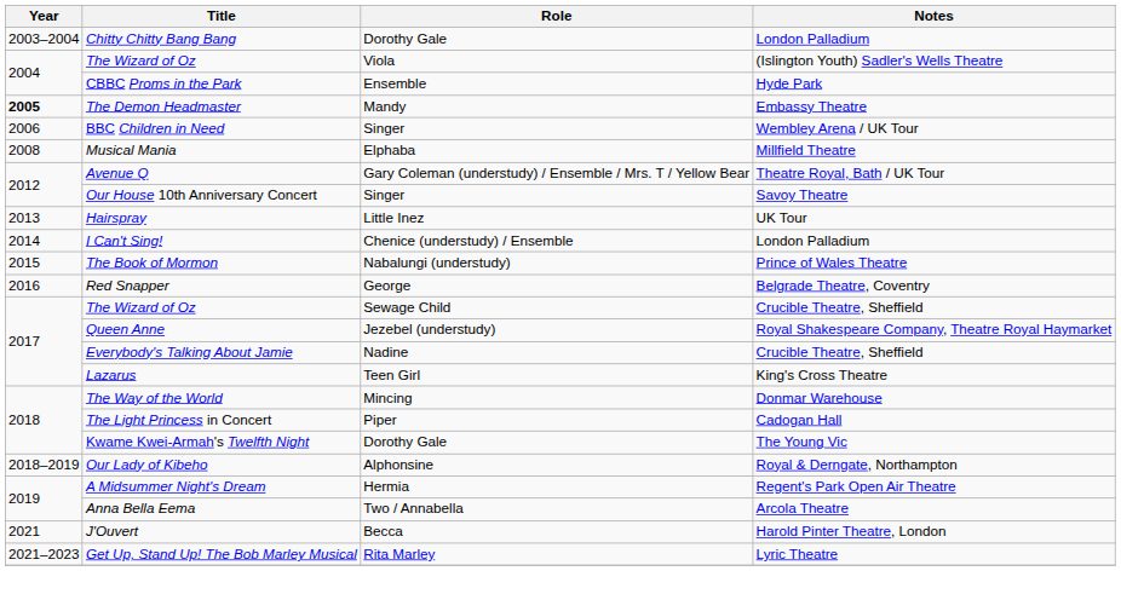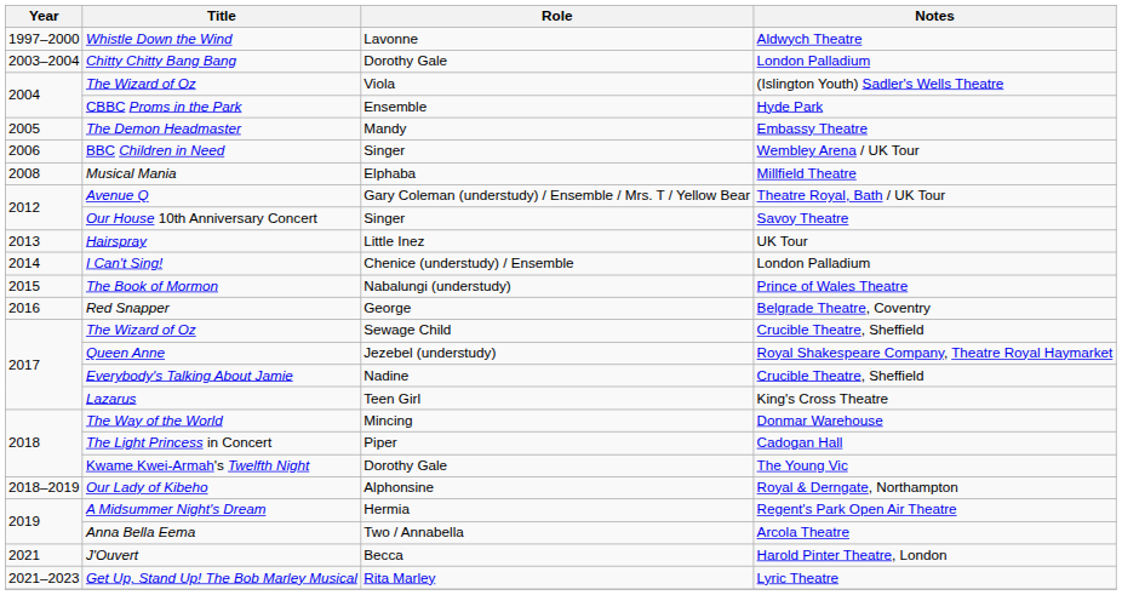 <table class="wikitable sortable">
 <tr>
 <th>Year</th>
 <th>Title</th>
 <th>Role</th>
 <th class="unsortable">Notes</th>
+</tr>
+<tr>
+<td>1997–2000</td>
+<td><em><a href='#'>Whistle Down the Wind</a></em></td>
+<td>Lavonne</td>
+<td><a href='#'>Aldwych Theatre</a></td>
 </tr>
 <tr>
 <td>2003–2004</td>
 <td><em><a href='#'>Chitty Chitty Bang Bang</a></em></td>
 <td>Dorothy Gale</td>
 <td><a href='#'>London Palladium</a></td>
 </tr>
 <tr>
 <td rowspan="2">2004</td>
 <td><em><a href='#'>The Wizard of Oz</a></em></td>
 <td>Viola</td>
 <td>(Islington Youth) <a href='#'>Sadler's Wells Theatre</a></td>
 </tr>
 <tr>
 <td><a href='#'>CBBC</a> <em><a href='#'>Proms in the Park</a></em></td>
 <td>Ensemble</td>
 <td><a href='#'>Hyde Park</a></td>
 </tr>
 <tr>
-<td><strong>2005</strong></td>
+<td>2005</td>
 <td><em><a href='#'>The Demon Headmaster</a></em></td>
 <td>Mandy</td>
 <td><a href='#'>Embassy Theatre</a></td>
 </tr>
 <tr>
 <td>2006</td>
 <td><a href='#'>BBC</a> <em><a href='#'>Children in Need</a></em></td>
 <td>Singer</td>
 <td><a href='#'>Wembley Arena</a> / UK Tour</td>
 </tr>
 <tr>
 <td>2008</td>
 <td><em>Musical Mania</em></td>
 <td>Elphaba</td>
 <td><a href='#'>Millfield Theatre</a></td>
 </tr>
 <tr>
 <td rowspan="2">2012</td>
 <td><em><a href='#'>Avenue Q</a></em></td>
 <td>Gary Coleman (understudy) / Ensemble / Mrs. T / Yellow Bear</td>
 <td><a href='#'>Theatre Royal, Bath</a> / UK Tour</td>
 </tr>
 <tr>
 <td><em><a href='#'>Our House</a></em> 10th Anniversary Concert</td>
 <td>Singer</td>
 <td><a href='#'>Savoy Theatre</a></td>
 </tr>
 <tr>
 <td>2013</td>
 <td><em><a href='#'>Hairspray</a></em></td>
 <td>Little Inez</td>
 <td>UK Tour</td>
 </tr>
 <tr>
 <td>2014</td>
 <td><em><a href='#'>I Can't Sing!</a></em></td>
 <td>Chenice (understudy) / Ensemble</td>
 <td>London Palladium</td>
 </tr>
 <tr>
 <td>2015</td>
 <td><em><a href='#'>The Book of Mormon</a></em></td>
 <td>Nabalungi (understudy)</td>
 <td><a href='#'>Prince of Wales Theatre</a></td>
 </tr>
 <tr>
 <td>2016</td>
 <td><em>Red Snapper</em></td>
 <td>George</td>
 <td><a href='#'>Belgrade Theatre</a>, Coventry</td>
 </tr>
 <tr>
 <td rowspan="4">2017</td>
 <td><em><a href='#'>The Wizard of Oz</a></em></td>
 <td>Sewage Child</td>
 <td><a href='#'>Crucible Theatre</a>, Sheffield</td>
 </tr>
 <tr>
 <td><em><a href='#'>Queen Anne</a></em></td>
 <td>Jezebel (understudy)</td>
 <td><a href='#'>Royal Shakespeare Company</a>, <a href='#'>Theatre Royal Haymarket</a></td>
 </tr>
 <tr>
 <td><em><a href='#'>Everybody's Talking About Jamie</a></em></td>
 <td>Nadine</td>
 <td><a href='#'>Crucible Theatre</a>, Sheffield</td>
 </tr>
 <tr>
 <td><em><a href='#'>Lazarus</a></em></td>
 <td>Teen Girl</td>
 <td>King's Cross Theatre</td>
 </tr>
 <tr>
 <td rowspan="3">2018</td>
 <td><em><a href='#'>The Way of the World</a></em></td>
 <td>Mincing</td>
 <td><a href='#'>Donmar Warehouse</a></td>
 </tr>
 <tr>
 <td><em><a href='#'>The Light Princess</a></em> in Concert</td>
 <td>Piper</td>
 <td><a href='#'>Cadogan Hall</a></td>
 </tr>
 <tr>
 <td><a href='#'>Kwame Kwei-Armah</a>'s <em><a href='#'>Twelfth Night</a></em></td>
 <td>Dorothy Gale</td>
 <td><a href='#'>The Young Vic</a></td>
 </tr>
 <tr>
 <td>2018–2019</td>
 <td><em><a href='#'>Our Lady of Kibeho</a></em></td>
 <td>Alphonsine</td>
 <td><a href='#'>Royal & Derngate</a>, Northampton</td>
 </tr>
 <tr>
 <td rowspan="2">2019</td>
 <td><em><a href='#'>A Midsummer Night's Dream</a></em></td>
 <td>Hermia</td>
 <td><a href='#'>Regent's Park Open Air Theatre</a></td>
 </tr>
 <tr>
 <td><em>Anna Bella Eema</em></td>
 <td>Two / Annabella</td>
 <td><a href='#'>Arcola Theatre</a></td>
 </tr>
 <tr>
 <td>2021</td>
 <td><em>J'Ouvert</em></td>
 <td>Becca</td>
 <td><a href='#'>Harold Pinter Theatre</a>, London</td>
 </tr>
 <tr>
 <td>2021–2023</td>
 <td><em><a href='#'>Get Up, Stand Up! The Bob Marley Musical</a></em></td>
 <td><a href='#'>Rita Marley</a></td>
 <td><a href='#'>Lyric Theatre</a></td>
 </tr>
 <tr>
 </tr>
 </table>
